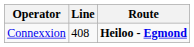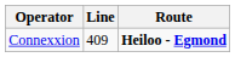 <table class="wikitable vatop">
 <tr>
 <th>Operator</th>
 <th>Line</th>
 <th>Route</th>
 </tr>
 <tr>
 <td><a href='#'>Connexxion</a></td>
-<td>408</td>
+<td>409</td>
 <td><strong>Heiloo - <a href='#'>Egmond</a></strong></td>
 </tr>
 </table>
